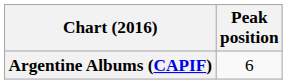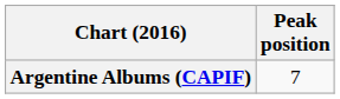 <table class="wikitable plainrowheaders" style="text-align:center">
 <tr>
 <th scope="col">Chart (2016)</th>
 <th scope="col">Peak<br>position</th>
 </tr>
 <tr>
 <th scope="row">Argentine Albums (<a href='#'>CAPIF</a>)</th>
-<td>6</td>
+<td>7</td>
 </tr>
 </table>
